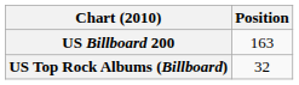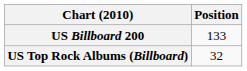 <table class="wikitable sortable plainrowheaders" style="text-align:center">
 <tr>
 <th scope="col">Chart (2010)</th>
 <th scope="col">Position</th>
 </tr>
 <tr>
 <th scope="row">US <em>Billboard</em> 200</th>
-<td>163</td>
+<td>133</td>
 </tr>
 <tr>
 <th scope="row">US Top Rock Albums (<em>Billboard</em>)</th>
 <td>32</td>
 </tr>
 </table>
